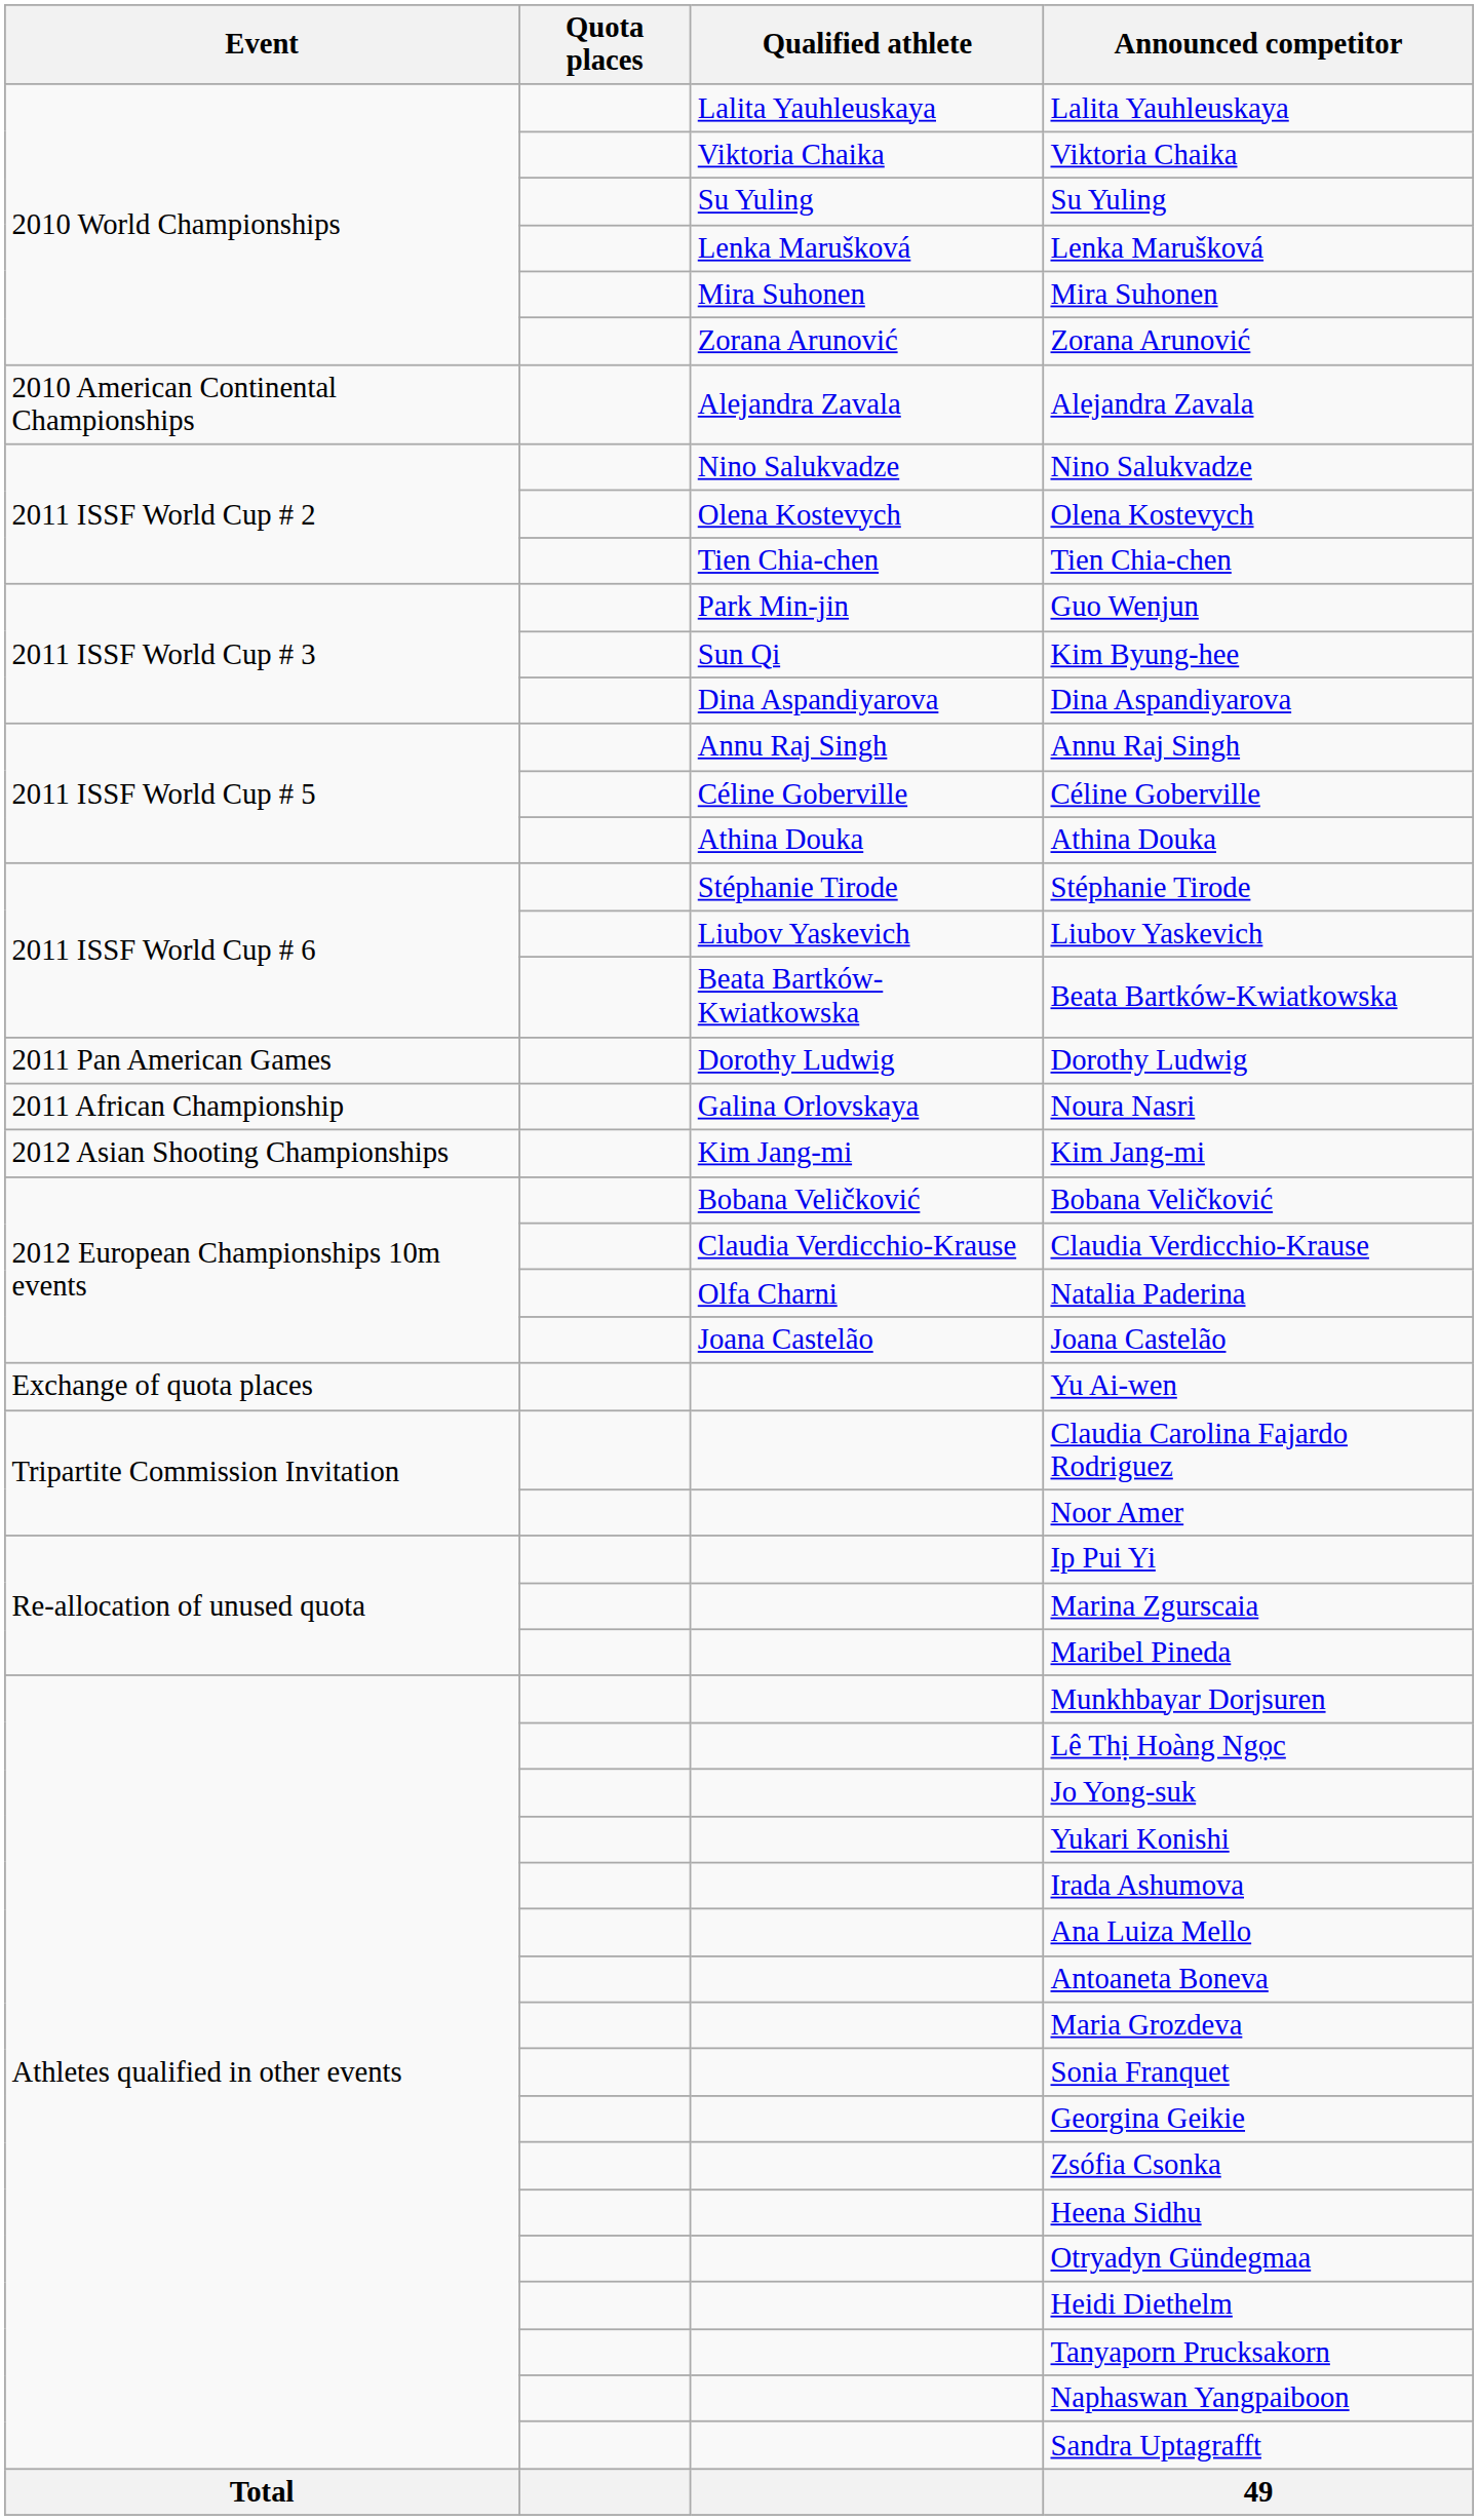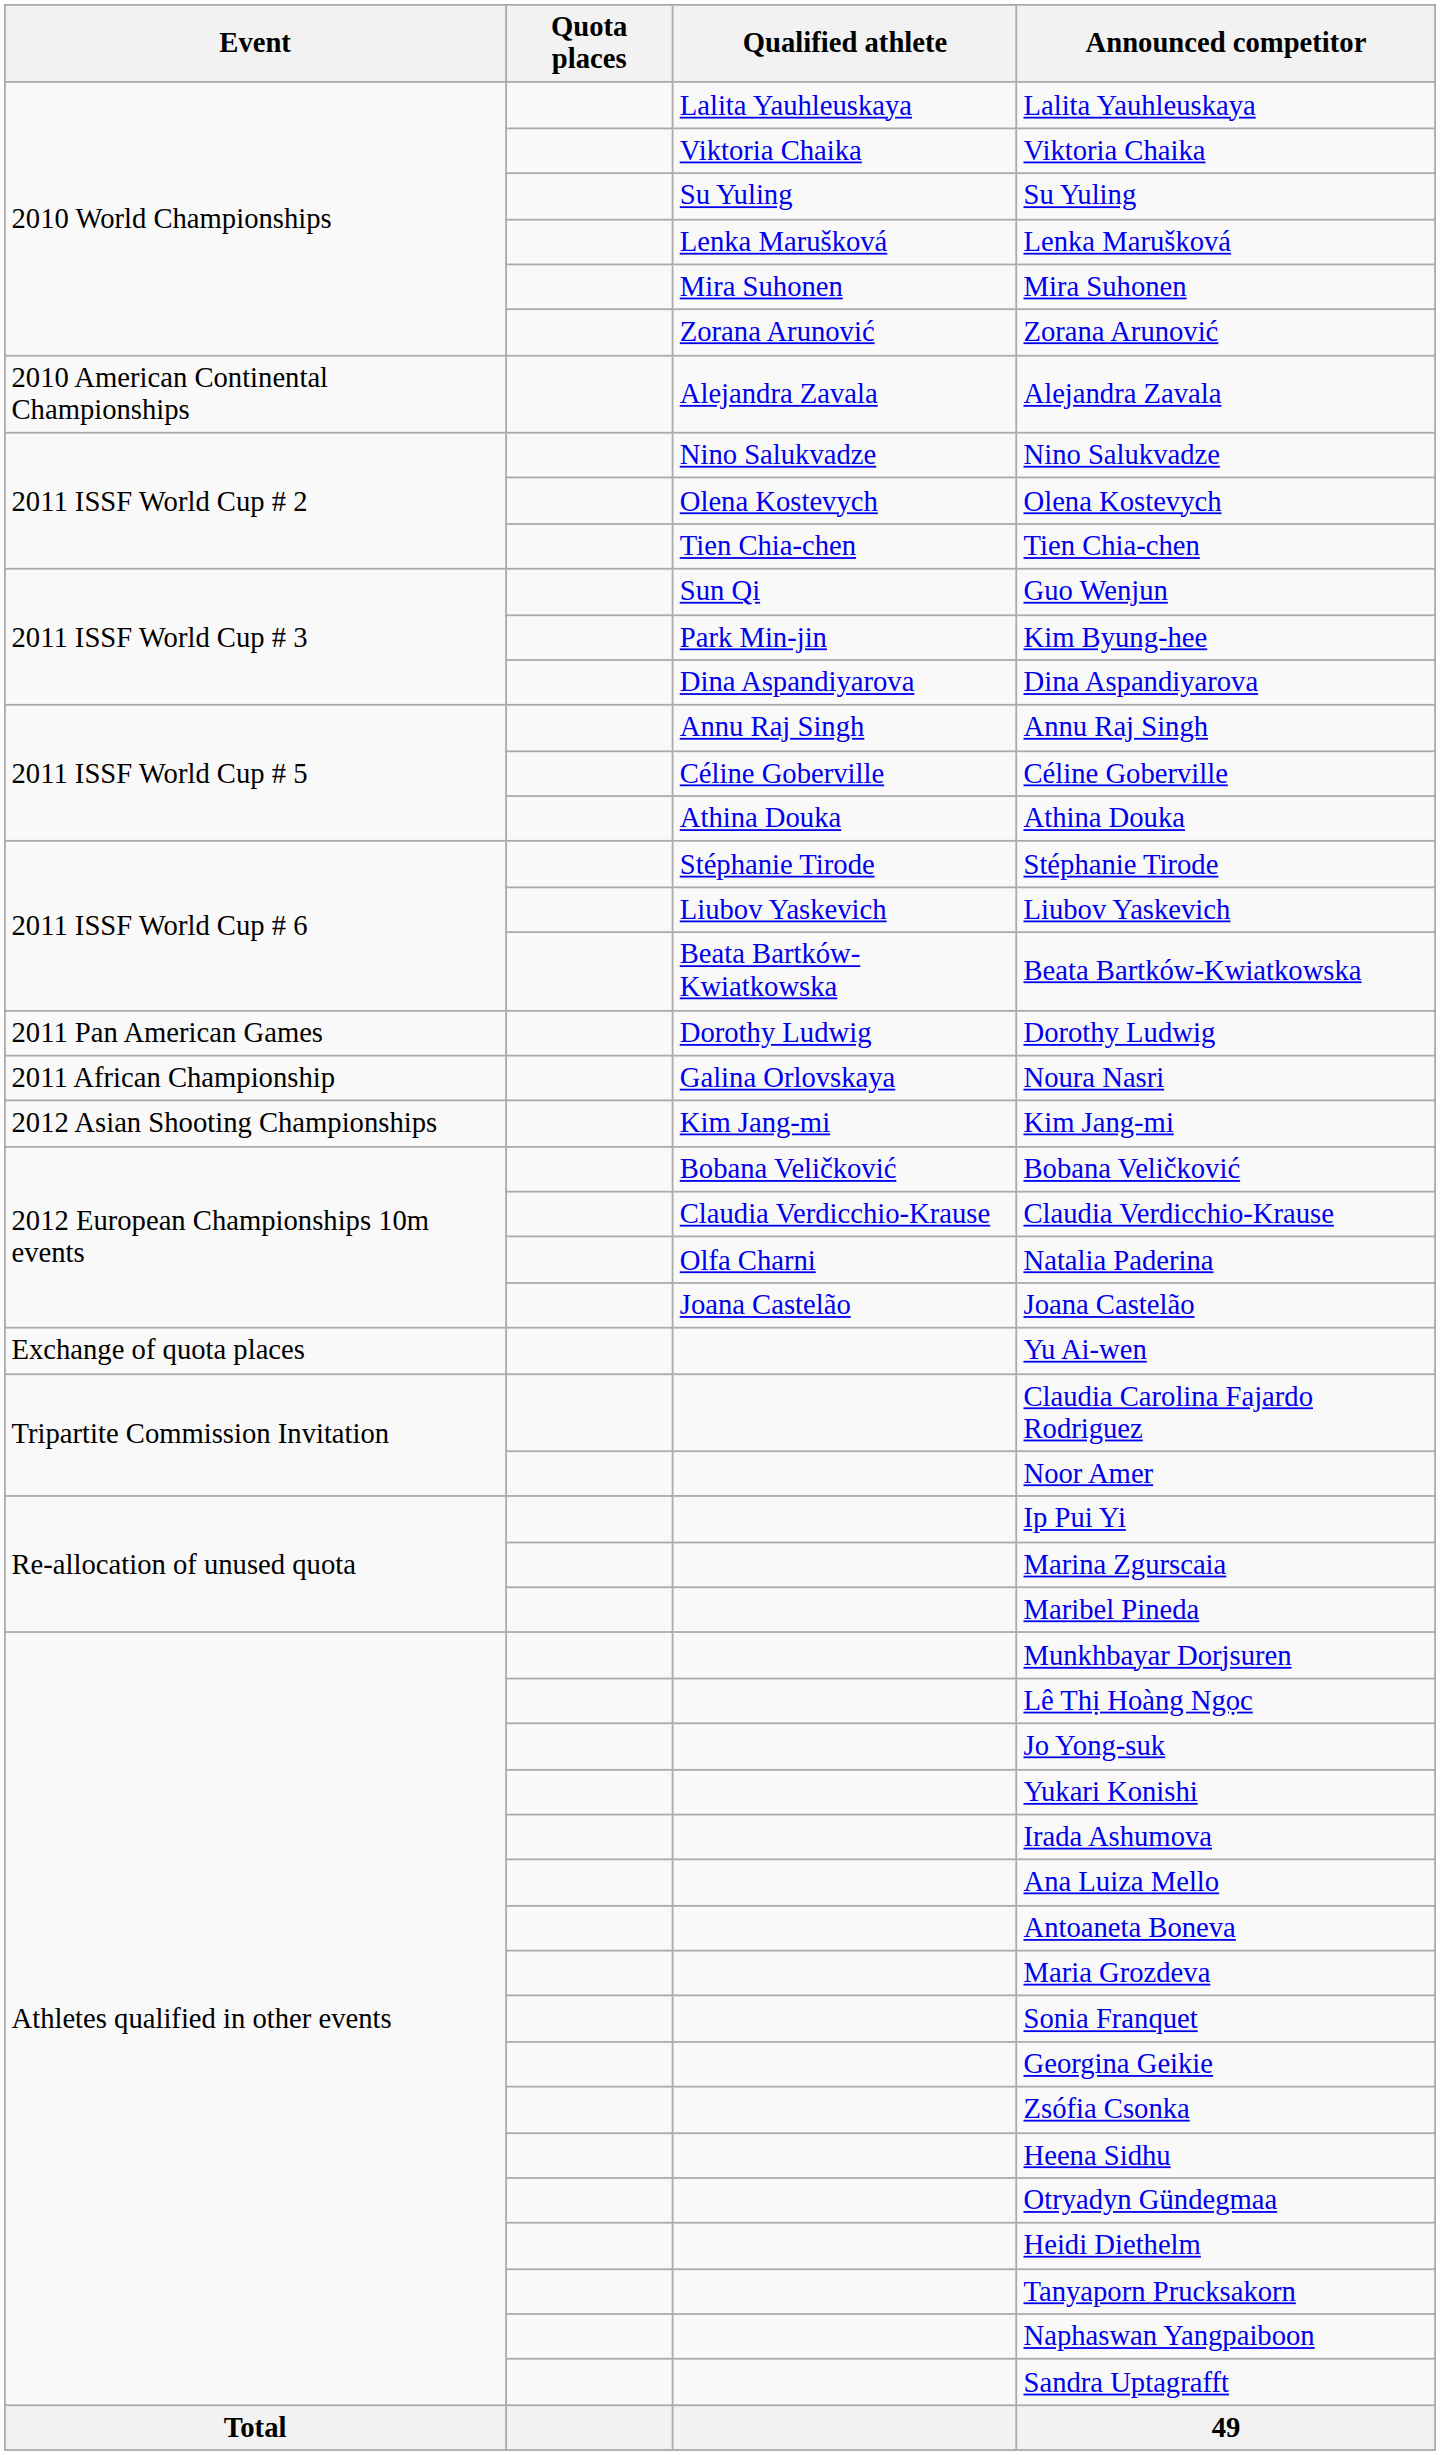 <table class=wikitable style="text-align:left" width=800>
 <tr>
 <th>Event</th>
 <th>Quota places</th>
 <th>Qualified athlete</th>
 <th>Announced competitor</th>
 </tr>
 <tr>
 <td rowspan="6">2010 World Championships</td>
 <td></td>
 <td><a href='#'>Lalita Yauhleuskaya</a></td>
 <td><a href='#'>Lalita Yauhleuskaya</a></td>
 </tr>
 <tr>
 <td></td>
 <td><a href='#'>Viktoria Chaika</a></td>
 <td><a href='#'>Viktoria Chaika</a></td>
 </tr>
 <tr>
 <td></td>
 <td><a href='#'>Su Yuling</a></td>
 <td><a href='#'>Su Yuling</a></td>
 </tr>
 <tr>
 <td></td>
 <td><a href='#'>Lenka Marušková</a></td>
 <td><a href='#'>Lenka Marušková</a></td>
 </tr>
 <tr>
 <td></td>
 <td><a href='#'>Mira Suhonen</a></td>
 <td><a href='#'>Mira Suhonen</a></td>
 </tr>
 <tr>
 <td></td>
 <td><a href='#'>Zorana Arunović</a></td>
 <td><a href='#'>Zorana Arunović</a></td>
 </tr>
 <tr>
 <td rowspan="1">2010 American Continental Championships</td>
 <td></td>
 <td><a href='#'>Alejandra Zavala</a></td>
 <td><a href='#'>Alejandra Zavala</a></td>
 </tr>
 <tr>
 <td rowspan="3">2011 ISSF World Cup # 2</td>
 <td></td>
 <td><a href='#'>Nino Salukvadze</a></td>
 <td><a href='#'>Nino Salukvadze</a></td>
 </tr>
 <tr>
 <td></td>
 <td><a href='#'>Olena Kostevych</a></td>
 <td><a href='#'>Olena Kostevych</a></td>
 </tr>
 <tr>
 <td></td>
 <td><a href='#'>Tien Chia-chen</a></td>
 <td><a href='#'>Tien Chia-chen</a></td>
 </tr>
 <tr>
 <td rowspan="3">2011 ISSF World Cup # 3</td>
 <td></td>
-<td><a href='#'>Park Min-jin</a></td>
+<td><a href='#'>Sun Qi</a></td>
 <td><a href='#'>Guo Wenjun</a></td>
 </tr>
 <tr>
 <td></td>
-<td><a href='#'>Sun Qi</a></td>
+<td><a href='#'>Park Min-jin</a></td>
 <td><a href='#'>Kim Byung-hee</a></td>
 </tr>
 <tr>
 <td></td>
 <td><a href='#'>Dina Aspandiyarova</a></td>
 <td><a href='#'>Dina Aspandiyarova</a></td>
 </tr>
 <tr>
 <td rowspan="3">2011 ISSF World Cup # 5</td>
 <td></td>
 <td><a href='#'>Annu Raj Singh</a></td>
 <td><a href='#'>Annu Raj Singh</a></td>
 </tr>
 <tr>
 <td></td>
 <td><a href='#'>Céline Goberville</a></td>
 <td><a href='#'>Céline Goberville</a></td>
 </tr>
 <tr>
 <td></td>
 <td><a href='#'>Athina Douka</a></td>
 <td><a href='#'>Athina Douka</a></td>
 </tr>
 <tr>
 <td rowspan="3">2011 ISSF World Cup # 6</td>
 <td></td>
 <td><a href='#'>Stéphanie Tirode</a></td>
 <td><a href='#'>Stéphanie Tirode</a></td>
 </tr>
 <tr>
 <td></td>
 <td><a href='#'>Liubov Yaskevich</a></td>
 <td><a href='#'>Liubov Yaskevich</a></td>
 </tr>
 <tr>
 <td></td>
 <td><a href='#'>Beata Bartków-Kwiatkowska</a></td>
 <td><a href='#'>Beata Bartków-Kwiatkowska</a></td>
 </tr>
 <tr>
 <td rowspan="1">2011 Pan American Games</td>
 <td></td>
 <td><a href='#'>Dorothy Ludwig</a></td>
 <td><a href='#'>Dorothy Ludwig</a></td>
 </tr>
 <tr>
 <td rowspan="1">2011 African Championship</td>
 <td></td>
 <td><a href='#'>Galina Orlovskaya</a></td>
 <td><a href='#'>Noura Nasri</a></td>
 </tr>
 <tr>
 <td rowspan="1">2012 Asian Shooting Championships</td>
 <td></td>
 <td><a href='#'>Kim Jang-mi</a></td>
 <td><a href='#'>Kim Jang-mi</a></td>
 </tr>
 <tr>
 <td rowspan="4">2012 European Championships 10m events</td>
 <td></td>
 <td><a href='#'>Bobana Veličković</a></td>
 <td><a href='#'>Bobana Veličković</a></td>
 </tr>
 <tr>
 <td></td>
 <td><a href='#'>Claudia Verdicchio-Krause</a></td>
 <td><a href='#'>Claudia Verdicchio-Krause</a></td>
 </tr>
 <tr>
 <td></td>
 <td><a href='#'>Olfa Charni</a></td>
 <td><a href='#'>Natalia Paderina</a></td>
 </tr>
 <tr>
 <td></td>
 <td><a href='#'>Joana Castelão</a></td>
 <td><a href='#'>Joana Castelão</a></td>
 </tr>
 <tr>
 <td>Exchange of quota places</td>
 <td></td>
 <td></td>
 <td><a href='#'>Yu Ai-wen</a></td>
 </tr>
 <tr>
 <td rowspan="2">Tripartite Commission Invitation</td>
 <td></td>
 <td></td>
 <td><a href='#'>Claudia Carolina Fajardo Rodriguez</a></td>
 </tr>
 <tr>
 <td></td>
 <td></td>
 <td><a href='#'>Noor Amer</a></td>
 </tr>
 <tr>
 <td rowspan="3">Re-allocation of unused quota</td>
 <td></td>
 <td></td>
 <td><a href='#'>Ip Pui Yi</a></td>
 </tr>
 <tr>
 <td></td>
 <td></td>
 <td><a href='#'>Marina Zgurscaia</a></td>
 </tr>
 <tr>
 <td></td>
 <td></td>
 <td><a href='#'>Maribel Pineda</a></td>
 </tr>
 <tr>
 <td rowspan="17">Athletes qualified in other events</td>
 <td></td>
 <td></td>
 <td><a href='#'>Munkhbayar Dorjsuren</a></td>
 </tr>
 <tr>
 <td></td>
 <td></td>
 <td><a href='#'>Lê Thị Hoàng Ngọc</a></td>
 </tr>
 <tr>
 <td></td>
 <td></td>
 <td><a href='#'>Jo Yong-suk</a></td>
 </tr>
 <tr>
 <td></td>
 <td></td>
 <td><a href='#'>Yukari Konishi</a></td>
 </tr>
 <tr>
 <td></td>
 <td></td>
 <td><a href='#'>Irada Ashumova</a></td>
 </tr>
 <tr>
 <td></td>
 <td></td>
 <td><a href='#'>Ana Luiza Mello</a></td>
 </tr>
 <tr>
 <td></td>
 <td></td>
 <td><a href='#'>Antoaneta Boneva</a></td>
 </tr>
 <tr>
 <td></td>
 <td></td>
 <td><a href='#'>Maria Grozdeva</a></td>
 </tr>
 <tr>
 <td></td>
 <td></td>
 <td><a href='#'>Sonia Franquet</a></td>
 </tr>
 <tr>
 <td></td>
 <td></td>
 <td><a href='#'>Georgina Geikie</a></td>
 </tr>
 <tr>
 <td></td>
 <td></td>
 <td><a href='#'>Zsófia Csonka</a></td>
 </tr>
 <tr>
 <td></td>
 <td></td>
 <td><a href='#'>Heena Sidhu</a></td>
 </tr>
 <tr>
 <td></td>
 <td></td>
 <td><a href='#'>Otryadyn Gündegmaa</a></td>
 </tr>
 <tr>
 <td></td>
 <td></td>
 <td><a href='#'>Heidi Diethelm</a></td>
 </tr>
 <tr>
 <td></td>
 <td></td>
 <td><a href='#'>Tanyaporn Prucksakorn</a></td>
 </tr>
 <tr>
 <td></td>
 <td></td>
 <td><a href='#'>Naphaswan Yangpaiboon</a></td>
 </tr>
 <tr>
 <td></td>
 <td></td>
 <td><a href='#'>Sandra Uptagrafft</a></td>
 </tr>
 <tr>
 <th>Total</th>
 <th></th>
 <th></th>
 <th>49</th>
 </tr>
 </table>
